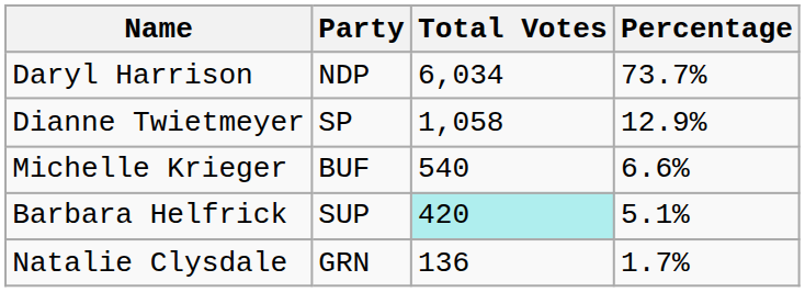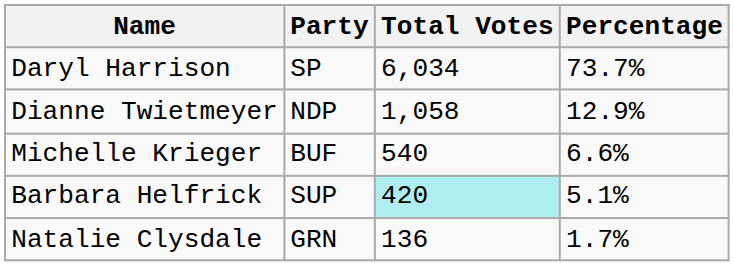 <table class="wikitable">
 <tr>
 <th>Name</th>
 <th>Party</th>
 <th>Total Votes</th>
 <th>Percentage</th>
 </tr>
 <tr>
 <td>Daryl Harrison</td>
-<td>NDP</td>
+<td>SP</td>
 <td>6,034</td>
 <td>73.7%</td>
 </tr>
 <tr>
 <td>Dianne Twietmeyer</td>
-<td>SP</td>
+<td>NDP</td>
 <td>1,058</td>
 <td>12.9%</td>
 </tr>
 <tr>
 <td>Michelle Krieger</td>
 <td>BUF</td>
 <td>540</td>
 <td>6.6%</td>
 </tr>
 <tr>
 <td>Barbara Helfrick</td>
 <td>SUP</td>
 <td style="background: paleturquoise;">420</td>
 <td>5.1%</td>
 </tr>
 <tr>
 <td>Natalie Clysdale</td>
 <td>GRN</td>
 <td>136</td>
 <td>1.7%</td>
 </tr>
 </table>
